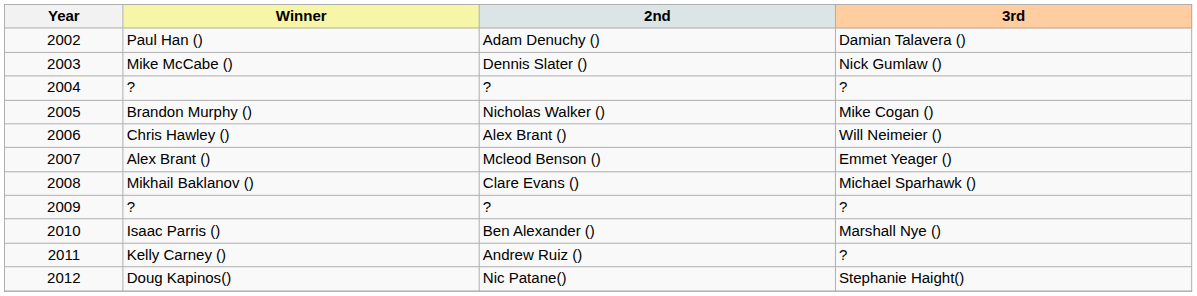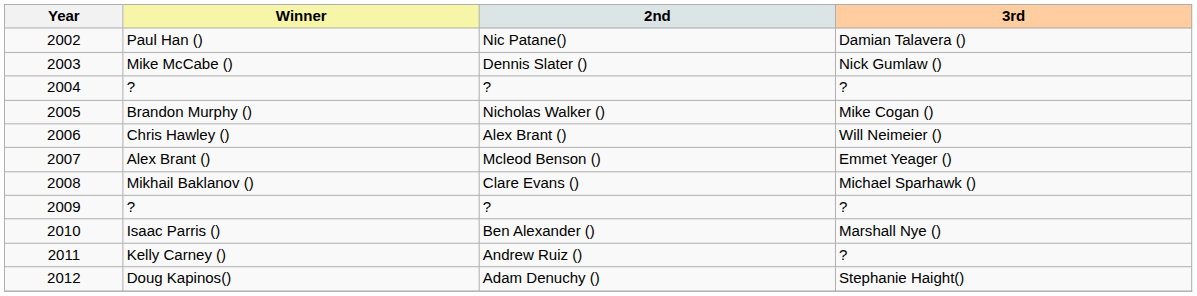 <table class="wikitable" width=100%>
 <tr>
 <th width=10%>Year</th>
 <th style="background-color: #F7F6A8;" width=30%>Winner</th>
 <th style="background-color: #DCE5E5;" width=30%>2nd</th>
 <th style="background-color: #FFCDA0;" width=30%>3rd</th>
 </tr>
 <tr>
 <td align=center>2002 </td>
 <td>Paul Han ()</td>
-<td>Adam Denuchy ()</td>
+<td>Nic Patane()</td>
 <td>Damian Talavera ()</td>
 </tr>
 <tr>
 <td align=center>2003 </td>
 <td>Mike McCabe ()</td>
 <td>Dennis Slater ()</td>
 <td>Nick Gumlaw ()</td>
 </tr>
 <tr>
 <td align=center>2004</td>
 <td>?</td>
 <td>?</td>
 <td>?</td>
 </tr>
 <tr>
 <td align=center>2005 </td>
 <td>Brandon Murphy ()</td>
 <td>Nicholas Walker ()</td>
 <td>Mike Cogan ()</td>
 </tr>
 <tr>
 <td align=center>2006 </td>
 <td>Chris Hawley ()</td>
 <td>Alex Brant ()</td>
 <td>Will Neimeier ()</td>
 </tr>
 <tr>
 <td align=center>2007 </td>
 <td>Alex Brant ()</td>
 <td>Mcleod Benson ()</td>
 <td>Emmet Yeager	 ()</td>
 </tr>
 <tr>
 <td align=center>2008 </td>
 <td>Mikhail Baklanov ()</td>
 <td>Clare Evans ()</td>
 <td>Michael Sparhawk ()</td>
 </tr>
 <tr>
 <td align=center>2009</td>
 <td>?</td>
 <td>?</td>
 <td>?</td>
 </tr>
 <tr>
 <td align=center>2010 </td>
 <td>Isaac Parris ()</td>
 <td>Ben Alexander ()</td>
 <td>Marshall Nye ()</td>
 </tr>
 <tr>
 <td align=center>2011</td>
 <td>Kelly Carney ()</td>
 <td>Andrew Ruiz ()</td>
 <td>?</td>
 </tr>
 <tr>
 <td align=center>2012 </td>
 <td>Doug Kapinos()</td>
-<td>Nic Patane()</td>
+<td>Adam Denuchy ()</td>
 <td>Stephanie Haight()</td>
 </tr>
 <tr>
 </tr>
 </table>
